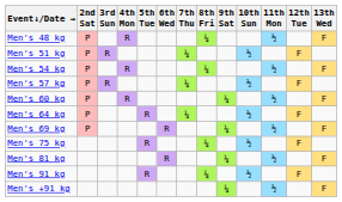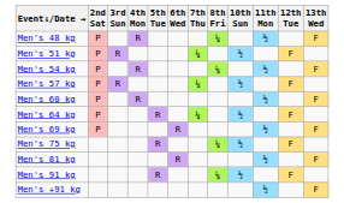 <table class="wikitable" style="margin:0.5em auto; font-size:90%; line-height:1.25em; text-align:center;">
 <tr>
 <th>Event↓/Date →</th>
 <th>2nd<br>Sat</th>
 <th>3rd<br>Sun</th>
 <th>4th<br>Mon</th>
 <th>5th<br>Tue</th>
 <th>6th<br>Wed</th>
 <th>7th<br>Thu</th>
 <th>8th<br>Fri</th>
-<th>9th<br>Sat</th>
 <th>10th<br>Sun</th>
 <th>11th<br>Mon</th>
 <th>12th<br>Tue</th>
 <th>13th<br>Wed</th>
 </tr>
 <tr>
 <td align="left"><a href='#'>Men's 48 kg</a></td>
 <td bgcolor="#FFBBBB">P</td>
 <td></td>
 <td bgcolor="#D0A9F5">R</td>
 <td></td>
 <td></td>
 <td></td>
 <td bgcolor="#AFF55B">¼</td>
 <td></td>
-<td></td>
 <td bgcolor="#97DEFF">½</td>
 <td></td>
 <td bgcolor="#FFDF80">F</td>
 </tr>
 <tr>
 <td align="left"><a href='#'>Men's 51 kg</a></td>
 <td bgcolor="#FFBBBB">P</td>
 <td bgcolor="#D0A9F5">R</td>
 <td></td>
 <td></td>
 <td></td>
 <td bgcolor="#AFF55B">¼</td>
-<td></td>
 <td></td>
 <td bgcolor="#97DEFF">½</td>
 <td></td>
 <td bgcolor="#FFDF80">F</td>
 <td></td>
 </tr>
 <tr>
 <td align="left"><a href='#'>Men's 54 kg</a></td>
 <td bgcolor="#FFBBBB">P</td>
 <td></td>
 <td bgcolor="#D0A9F5">R</td>
 <td></td>
 <td></td>
 <td></td>
 <td bgcolor="#AFF55B">¼</td>
 <td></td>
-<td></td>
 <td bgcolor="#97DEFF">½</td>
 <td></td>
 <td bgcolor="#FFDF80">F</td>
 </tr>
 <tr>
 <td align="left"><a href='#'>Men's 57 kg</a></td>
 <td bgcolor="#FFBBBB">P</td>
 <td bgcolor="#D0A9F5">R</td>
 <td></td>
 <td></td>
 <td></td>
 <td bgcolor="#AFF55B">¼</td>
-<td></td>
 <td></td>
 <td bgcolor="#97DEFF">½</td>
 <td></td>
 <td bgcolor="#FFDF80">F</td>
 <td></td>
 </tr>
 <tr>
 <td align="left"><a href='#'>Men's 60 kg</a></td>
 <td bgcolor="#FFBBBB">P</td>
 <td></td>
 <td bgcolor="#D0A9F5">R</td>
 <td></td>
 <td></td>
 <td></td>
 <td></td>
-<td bgcolor="#AFF55B">¼</td>
 <td></td>
 <td bgcolor="#97DEFF">½</td>
 <td></td>
 <td bgcolor="#FFDF80">F</td>
 </tr>
 <tr>
 <td align="left"><a href='#'>Men's 64 kg</a></td>
 <td bgcolor="#FFBBBB">P</td>
 <td></td>
 <td></td>
 <td bgcolor="#D0A9F5">R</td>
 <td></td>
 <td bgcolor="#AFF55B">¼</td>
-<td></td>
 <td></td>
 <td bgcolor="#97DEFF">½</td>
 <td></td>
 <td bgcolor="#FFDF80">F</td>
 <td></td>
 </tr>
 <tr>
 <td align="left"><a href='#'>Men's 69 kg</a></td>
 <td bgcolor="#FFBBBB">P</td>
 <td></td>
 <td></td>
 <td></td>
 <td bgcolor="#D0A9F5">R</td>
 <td></td>
 <td></td>
-<td bgcolor="#AFF55B">¼</td>
 <td></td>
 <td bgcolor="#97DEFF">½</td>
 <td></td>
 <td bgcolor="#FFDF80">F</td>
 </tr>
 <tr>
 <td align="left"><a href='#'>Men's 75 kg</a></td>
 <td></td>
 <td></td>
 <td></td>
 <td bgcolor="#D0A9F5">R</td>
 <td></td>
 <td></td>
 <td bgcolor="#AFF55B">¼</td>
-<td></td>
 <td bgcolor="#97DEFF">½</td>
 <td></td>
 <td bgcolor="#FFDF80">F</td>
 <td></td>
 </tr>
 <tr>
 <td align="left"><a href='#'>Men's 81 kg</a></td>
 <td></td>
 <td></td>
 <td></td>
 <td></td>
 <td bgcolor="#D0A9F5">R</td>
 <td></td>
 <td></td>
-<td bgcolor="#AFF55B">¼</td>
 <td></td>
 <td bgcolor="#97DEFF">½</td>
 <td></td>
 <td bgcolor="#FFDF80">F</td>
 </tr>
 <tr>
 <td align="left"><a href='#'>Men's 91 kg</a></td>
 <td></td>
 <td></td>
 <td></td>
 <td bgcolor="#D0A9F5">R</td>
 <td></td>
 <td></td>
 <td bgcolor="#AFF55B">¼</td>
-<td></td>
 <td bgcolor="#97DEFF">½</td>
 <td></td>
 <td bgcolor="#FFDF80">F</td>
 <td></td>
 </tr>
 <tr>
 <td align="left"><a href='#'>Men's +91 kg</a></td>
 <td></td>
 <td></td>
 <td></td>
 <td></td>
 <td></td>
 <td></td>
 <td></td>
-<td bgcolor="#AFF55B">¼</td>
 <td></td>
 <td bgcolor="#97DEFF">½</td>
 <td></td>
 <td bgcolor="#FFDF80">F</td>
 </tr>
 </table>
